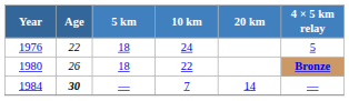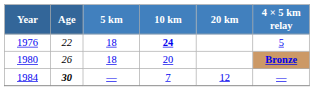 <table class="wikitable" style="font-size:95%; text-align:center; border:grey solid 1px; border-collapse:collapse; background:#ffffff;">
 <tr>
 <th style="background-color:#369; color:white; width:60px;"> Year </th>
 <th style="background-color:#369; color:white; width:40px;"> Age </th>
 <th style="background-color:#4180be; color:white; width:75px;"> 5 km </th>
 <th style="background-color:#4180be; color:white; width:75px;"> 10 km </th>
 <th style="background-color:#4180be; color:white; width:75px;"> 20 km </th>
 <th style="background-color:#4180be; color:white; width:75px;"> 4 × 5 km <br> relay </th>
 </tr>
 <tr>
 <td><a href='#'>1976</a></td>
 <td><em>22</em></td>
 <td><a href='#'>18</a></td>
-<td><a href='#'>24</a></td>
+<td><strong><a href='#'>24</a></strong></td>
 <td></td>
 <td><a href='#'>5</a></td>
 </tr>
 <tr>
 <td><a href='#'>1980</a></td>
 <td><em>26</em></td>
 <td><a href='#'>18</a></td>
-<td><a href='#'>22</a></td>
+<td><a href='#'>20</a></td>
 <td></td>
 <td bgcolor="cc9966"><a href='#'><strong>Bronze</strong></a></td>
 </tr>
 <tr>
 <td><a href='#'>1984</a></td>
 <td><strong><em>30</em></strong></td>
 <td><a href='#'>—</a></td>
 <td><a href='#'>7</a></td>
-<td><a href='#'>14</a></td>
+<td><a href='#'>12</a></td>
 <td><a href='#'>—</a></td>
 </tr>
 <tr>
 </tr>
 </table>
